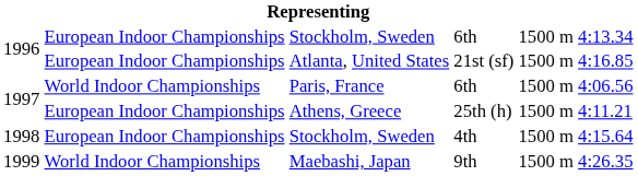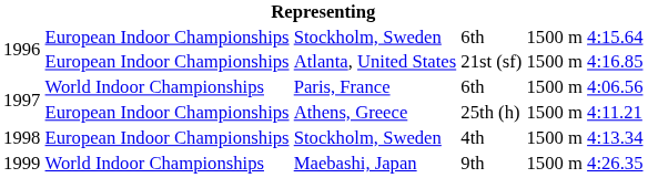 <table>
 <tr>
 <th colspan="6">Representing </th>
 </tr>
 <tr>
 <td rowspan=2>1996</td>
 <td><a href='#'>European Indoor Championships</a></td>
 <td><a href='#'>Stockholm, Sweden</a></td>
 <td>6th</td>
 <td>1500 m</td>
-<td><a href='#'>4:13.34</a></td>
+<td><a href='#'>4:15.64</a></td>
 </tr>
 <tr>
 <td><a href='#'>European Indoor Championships</a></td>
 <td><a href='#'>Atlanta</a>, <a href='#'>United States</a></td>
 <td>21st (sf)</td>
 <td>1500 m</td>
 <td><a href='#'>4:16.85</a></td>
 </tr>
 <tr>
 <td rowspan=2>1997</td>
 <td><a href='#'>World Indoor Championships</a></td>
 <td><a href='#'>Paris, France</a></td>
 <td>6th</td>
 <td>1500 m</td>
 <td><a href='#'>4:06.56</a></td>
 </tr>
 <tr>
 <td><a href='#'>European Indoor Championships</a></td>
 <td><a href='#'>Athens, Greece</a></td>
 <td>25th (h)</td>
 <td>1500 m</td>
 <td><a href='#'>4:11.21</a></td>
 </tr>
 <tr>
 <td>1998</td>
 <td><a href='#'>European Indoor Championships</a></td>
 <td><a href='#'>Stockholm, Sweden</a></td>
 <td>4th</td>
 <td>1500 m</td>
-<td><a href='#'>4:15.64</a></td>
+<td><a href='#'>4:13.34</a></td>
 </tr>
 <tr>
 <td>1999</td>
 <td><a href='#'>World Indoor Championships</a></td>
 <td><a href='#'>Maebashi, Japan</a></td>
 <td>9th</td>
 <td>1500 m</td>
 <td><a href='#'>4:26.35</a></td>
 </tr>
 </table>
